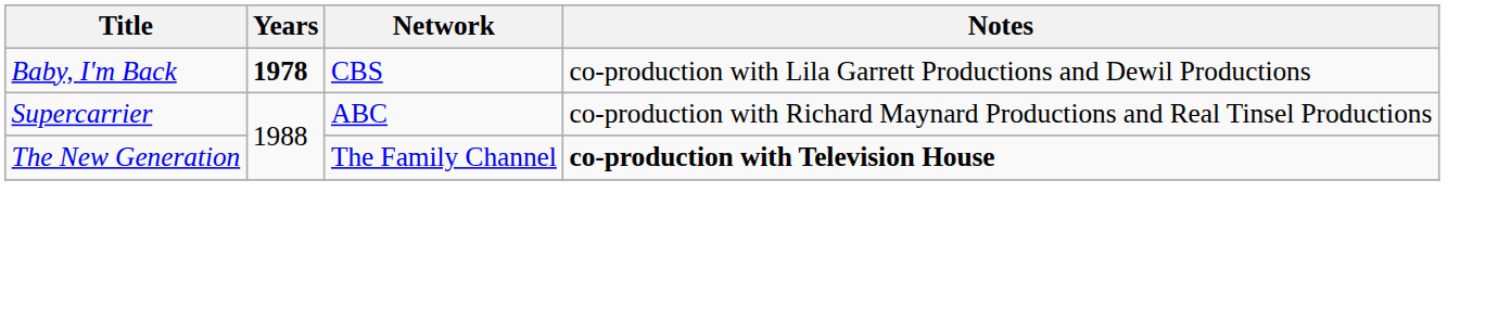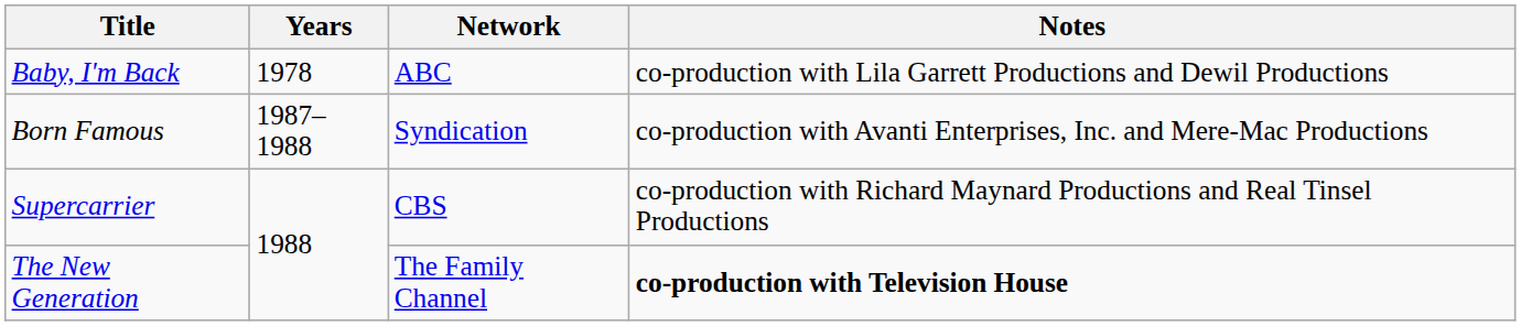 <table class="wikitable sortable">
 <tr>
 <th>Title</th>
 <th>Years</th>
 <th>Network</th>
 <th>Notes</th>
 </tr>
 <tr>
 <td><em><a href='#'>Baby, I'm Back</a></em></td>
-<td><strong>1978</strong></td>
-<td><a href='#'>CBS</a></td>
+<td>1978</td>
+<td><a href='#'>ABC</a></td>
 <td>co-production with Lila Garrett Productions and Dewil Productions</td>
+</tr>
+<tr>
+<td><em>Born Famous</em></td>
+<td>1987–1988</td>
+<td><a href='#'>Syndication</a></td>
+<td>co-production with Avanti Enterprises, Inc. and Mere-Mac Productions</td>
 </tr>
 <tr>
 <td><em><a href='#'>Supercarrier</a></em></td>
 <td rowspan="2">1988</td>
-<td><a href='#'>ABC</a></td>
+<td><a href='#'>CBS</a></td>
 <td>co-production with Richard Maynard Productions and Real Tinsel Productions</td>
 </tr>
 <tr>
 <td><em><a href='#'>The New Generation</a></em></td>
 <td><a href='#'>The Family Channel</a></td>
 <td><strong>co-production with Television House</strong></td>
 </tr>
 </table>
